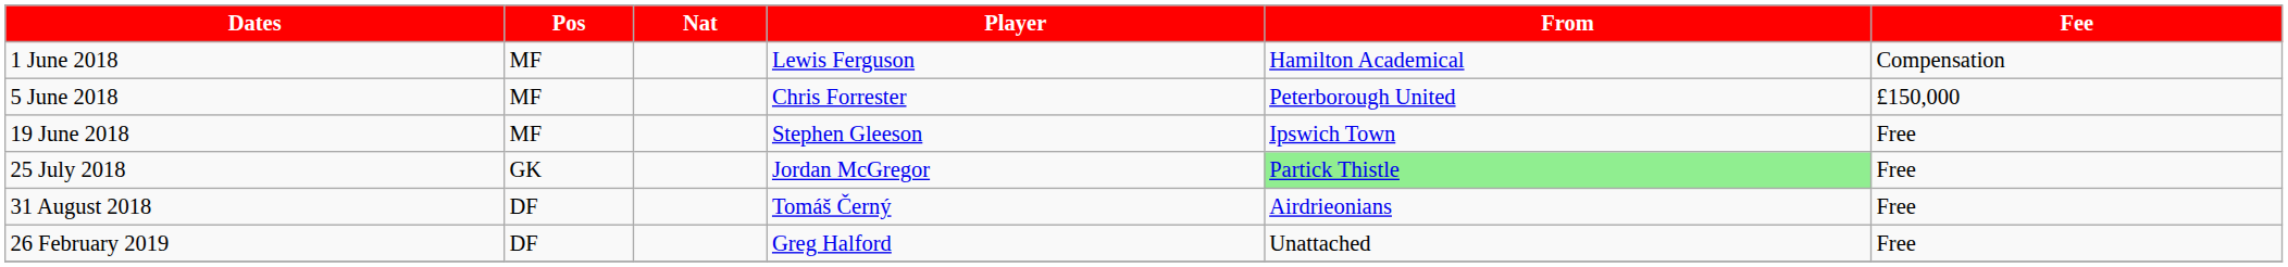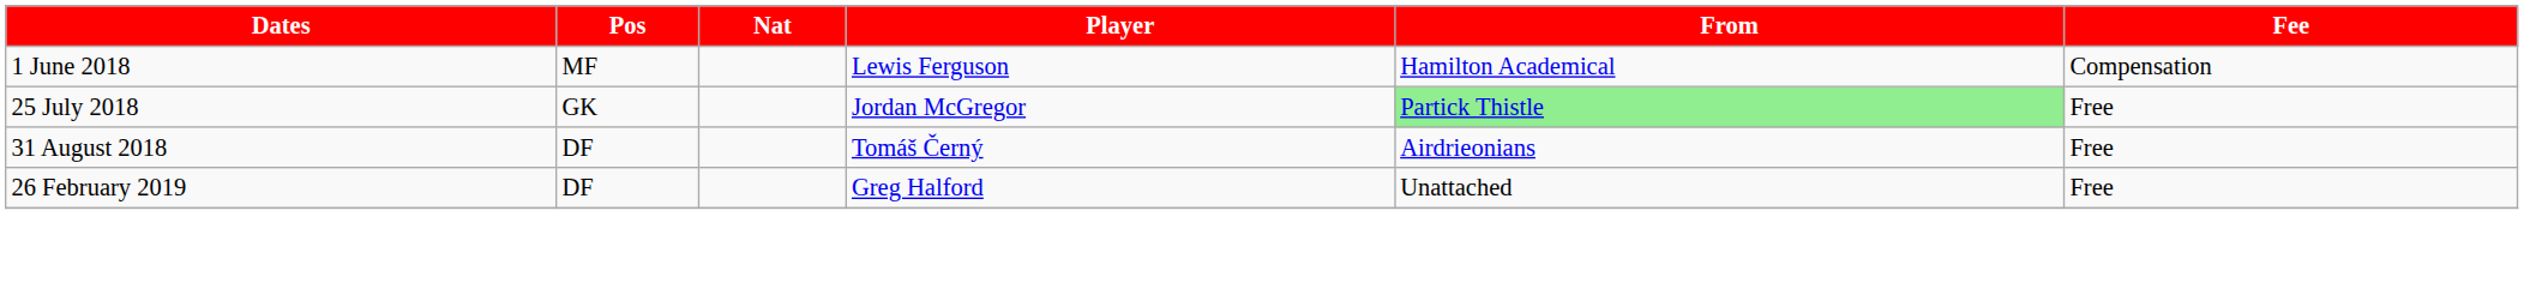 <table class="wikitable" style="text-align:center; font-size:95%;width:98%; text-align:left">
 <tr>
 <th style="background:#FF0000; color:#FFFFFF;" scope="col">Dates</th>
 <th style="background:#FF0000; color:#FFFFFF;" scope="col">Pos</th>
 <th style="background:#FF0000; color:#FFFFFF;" scope="col">Nat</th>
 <th style="background:#FF0000; color:#FFFFFF;" scope="col">Player</th>
 <th style="background:#FF0000; color:#FFFFFF;" scope="col">From</th>
 <th style="background:#FF0000; color:#FFFFFF;" scope="col">Fee</th>
 </tr>
 <tr>
 <td>1 June 2018</td>
 <td>MF</td>
 <td></td>
 <td><a href='#'>Lewis Ferguson</a></td>
 <td> <a href='#'>Hamilton Academical</a></td>
 <td>Compensation</td>
-</tr>
-<tr>
-<td>5 June 2018</td>
-<td>MF</td>
-<td></td>
-<td><a href='#'>Chris Forrester</a></td>
-<td> <a href='#'>Peterborough United</a></td>
-<td>£150,000</td>
-</tr>
-<tr>
-<td>19 June 2018</td>
-<td>MF</td>
-<td></td>
-<td><a href='#'>Stephen Gleeson</a></td>
-<td> <a href='#'>Ipswich Town</a></td>
-<td>Free</td>
 </tr>
 <tr>
 <td>25 July 2018</td>
 <td>GK</td>
 <td></td>
 <td><a href='#'>Jordan McGregor</a></td>
 <td style="background: lightgreen;"> <a href='#'>Partick Thistle</a></td>
 <td>Free</td>
 </tr>
 <tr>
 <td>31 August 2018</td>
 <td>DF</td>
 <td></td>
 <td><a href='#'>Tomáš Černý</a></td>
 <td> <a href='#'>Airdrieonians</a></td>
 <td>Free</td>
 </tr>
 <tr>
 <td>26 February 2019</td>
 <td>DF</td>
 <td></td>
 <td><a href='#'>Greg Halford</a></td>
 <td>Unattached</td>
 <td>Free</td>
 </tr>
 <tr>
 </tr>
 </table>
